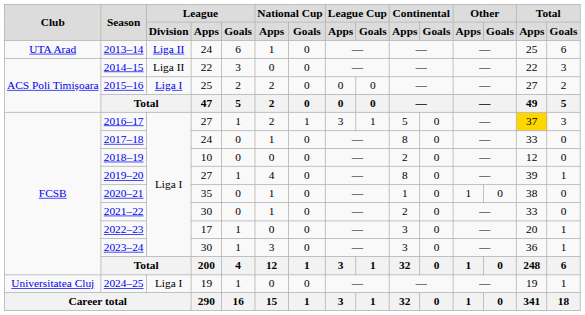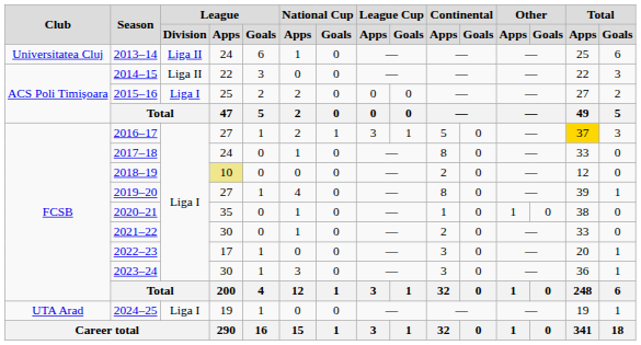 <table class="wikitable" style="text-align:center">
 <tr>
 <th style="background: #DCDCDC; text-align: center" rowspan="2"><strong>Club</strong></th>
 <th style="background: #DCDCDC; text-align: center" rowspan="2"><strong>Season</strong></th>
 <th style="background: #DCDCDC; text-align: center" colspan="3"><strong>League</strong></th>
 <th style="background: #DCDCDC; text-align: center" colspan="2"><strong>National Cup</strong></th>
 <th style="background: #DCDCDC; text-align: center" colspan="2"><strong>League Cup</strong></th>
 <th style="background: #DCDCDC; text-align: center" colspan="2">Continental</th>
 <th style="background: #DCDCDC; text-align: center" colspan="2"><strong>Other</strong></th>
 <th style="background: #DCDCDC; text-align: center" colspan="3"><strong>Total</strong></th>
 </tr>
 <tr>
 <th style="background:#dcdcdc; text-align:center;">Division</th>
 <th style="background:#dcdcdc; text-align:center;">Apps</th>
 <th style="background:#dcdcdc; text-align:center;">Goals</th>
 <th style="background:#dcdcdc; text-align:center;">Apps</th>
 <th style="background:#dcdcdc; text-align:center;">Goals</th>
 <th style="background:#dcdcdc; text-align:center;">Apps</th>
 <th style="background:#dcdcdc; text-align:center;">Goals</th>
 <th style="background:#dcdcdc; text-align:center;">Apps</th>
 <th style="background:#dcdcdc; text-align:center;">Goals</th>
 <th style="background:#dcdcdc; text-align:center;">Apps</th>
 <th style="background:#dcdcdc; text-align:center;">Goals</th>
 <th style="background:#dcdcdc; text-align:center;">Apps</th>
 <th style="background:#dcdcdc; text-align:center;">Goals</th>
 </tr>
 <tr>
-<td rowspan="1"><a href='#'>UTA Arad</a></td>
+<td rowspan="1"><a href='#'>Universitatea Cluj</a></td>
 <td><a href='#'>2013–14</a></td>
 <td><a href='#'>Liga II</a></td>
 <td>24</td>
 <td>6</td>
 <td>1</td>
 <td>0</td>
 <td rowspan=1 colspan="2">—</td>
 <td rowspan=1 colspan="2">—</td>
 <td rowspan=1 colspan="2">—</td>
 <td>25</td>
 <td>6</td>
 </tr>
 <tr>
 <td rowspan="3"><a href='#'>ACS Poli Timișoara</a></td>
 <td><a href='#'>2014–15</a></td>
 <td>Liga II</td>
 <td>22</td>
 <td>3</td>
 <td>0</td>
 <td>0</td>
 <td rowspan=1 colspan="2">—</td>
 <td rowspan=1 colspan="2">—</td>
 <td rowspan=1 colspan="2">—</td>
 <td>22</td>
 <td>3</td>
 </tr>
 <tr>
 <td><a href='#'>2015–16</a></td>
 <td><a href='#'>Liga I</a></td>
 <td>25</td>
 <td>2</td>
 <td>2</td>
 <td>0</td>
 <td>0</td>
 <td>0</td>
 <td rowspan=1 colspan="2">—</td>
 <td rowspan=1 colspan="2">—</td>
 <td>27</td>
 <td>2</td>
 </tr>
 <tr>
 <th colspan="2">Total</th>
 <th>47</th>
 <th>5</th>
 <th>2</th>
 <th>0</th>
 <th>0</th>
 <th>0</th>
 <th colspan="2">—</th>
 <th colspan="2">—</th>
 <th>49</th>
 <th>5</th>
 </tr>
 <tr>
 <td rowspan="9"><a href='#'>FCSB</a></td>
 <td><a href='#'>2016–17</a></td>
 <td rowspan="8">Liga I</td>
 <td>27</td>
 <td>1</td>
 <td>2</td>
 <td>1</td>
 <td>3</td>
 <td>1</td>
 <td>5</td>
 <td>0</td>
 <td rowspan=1 colspan="2">—</td>
 <td style="background: gold;">37</td>
 <td>3</td>
 </tr>
 <tr>
 <td><a href='#'>2017–18</a></td>
 <td>24</td>
 <td>0</td>
 <td>1</td>
 <td>0</td>
 <td rowspan=1 colspan="2">—</td>
 <td>8</td>
 <td>0</td>
 <td rowspan=1 colspan="2">—</td>
 <td>33</td>
 <td>0</td>
 </tr>
 <tr>
 <td><a href='#'>2018–19</a></td>
-<td>10</td>
+<td style="background: khaki;">10</td>
 <td>0</td>
 <td>0</td>
 <td>0</td>
 <td rowspan=1 colspan="2">—</td>
 <td>2</td>
 <td>0</td>
 <td rowspan=1 colspan="2">—</td>
 <td>12</td>
 <td>0</td>
 </tr>
 <tr>
 <td><a href='#'>2019–20</a></td>
 <td>27</td>
 <td>1</td>
 <td>4</td>
 <td>0</td>
 <td rowspan=1 colspan="2">—</td>
 <td>8</td>
 <td>0</td>
 <td rowspan=1 colspan="2">—</td>
 <td>39</td>
 <td>1</td>
 </tr>
 <tr>
 <td><a href='#'>2020–21</a></td>
 <td>35</td>
 <td>0</td>
 <td>1</td>
 <td>0</td>
 <td rowspan=1 colspan="2">—</td>
 <td>1</td>
 <td>0</td>
 <td>1</td>
 <td>0</td>
 <td>38</td>
 <td>0</td>
 </tr>
 <tr>
 <td><a href='#'>2021–22</a></td>
 <td>30</td>
 <td>0</td>
 <td>1</td>
 <td>0</td>
 <td rowspan=1 colspan="2">—</td>
 <td>2</td>
 <td>0</td>
 <td rowspan=1 colspan="2">—</td>
 <td>33</td>
 <td>0</td>
 </tr>
 <tr>
 <td><a href='#'>2022–23</a></td>
 <td>17</td>
 <td>1</td>
 <td>0</td>
 <td>0</td>
 <td rowspan=1 colspan="2">—</td>
 <td>3</td>
 <td>0</td>
 <td rowspan=1 colspan="2">—</td>
 <td>20</td>
 <td>1</td>
 </tr>
 <tr>
 <td><a href='#'>2023–24</a></td>
 <td>30</td>
 <td>1</td>
 <td>3</td>
 <td>0</td>
 <td rowspan=1 colspan="2">—</td>
 <td>3</td>
 <td>0</td>
 <td rowspan=1 colspan="2">—</td>
 <td>36</td>
 <td>1</td>
 </tr>
 <tr>
 <th colspan="2">Total</th>
 <th>200</th>
 <th>4</th>
 <th>12</th>
 <th>1</th>
 <th>3</th>
 <th>1</th>
 <th>32</th>
 <th>0</th>
 <th>1</th>
 <th>0</th>
 <th>248</th>
 <th>6</th>
 </tr>
 <tr>
-<td rowspan="1"><a href='#'>Universitatea Cluj</a></td>
+<td rowspan="1"><a href='#'>UTA Arad</a></td>
 <td><a href='#'>2024–25</a></td>
 <td rowspan="1">Liga I</td>
 <td>19</td>
 <td>1</td>
 <td>0</td>
 <td>0</td>
 <td rowspan=1 colspan="2">—</td>
 <td rowspan=1 colspan="2">—</td>
 <td rowspan=1 colspan="2">—</td>
 <td>19</td>
 <td>1</td>
 </tr>
 <tr>
 <th colspan="3">Career total</th>
 <th>290</th>
 <th>16</th>
 <th>15</th>
 <th>1</th>
 <th>3</th>
 <th>1</th>
 <th>32</th>
 <th>0</th>
 <th>1</th>
 <th>0</th>
 <th>341</th>
 <th>18</th>
 </tr>
 </table>
